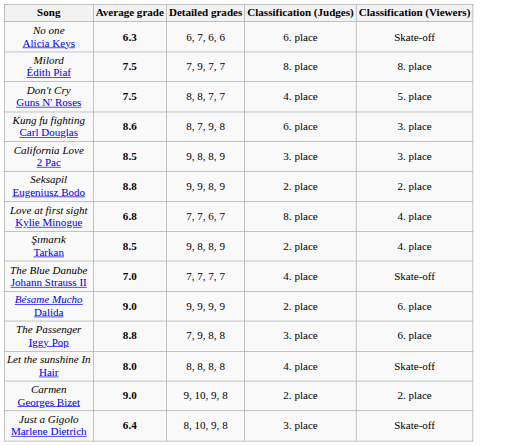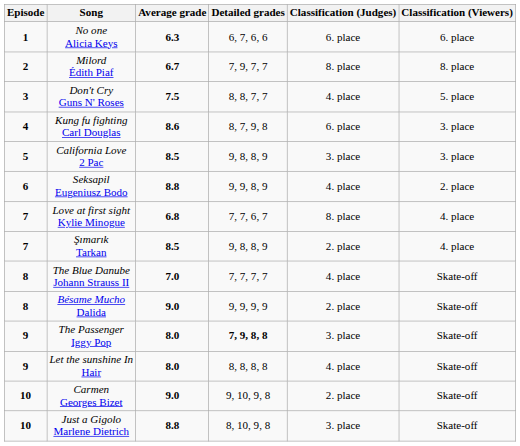 <table class="wikitable">
 <tr>
+<th>Episode</th>
 <th>Song</th>
 <th>Average grade</th>
 <th>Detailed grades</th>
 <th>Classification (Judges)</th>
 <th>Classification (Viewers)</th>
 </tr>
 <tr -->
+<td align="center"><strong>1</strong></td>
 <td align="center"><em>No one</em> <br> <a href='#'>Alicia Keys</a></td>
 <td align="center"><strong>6.3</strong></td>
 <td align="center">6, 7, 6, 6</td>
 <td align="center">6. place</td>
-<td align="center">Skate-off</td>
+<td align="center">6. place</td>
 </tr>
 <tr -->
+<td align="center"><strong>2</strong></td>
 <td align="center"><em>Milord</em> <br> <a href='#'>Édith Piaf</a></td>
-<td align="center"><strong>7.5</strong></td>
+<td align="center"><strong>6.7</strong></td>
 <td align="center">7, 9, 7, 7</td>
 <td align="center">8. place</td>
 <td align="center">8. place</td>
 </tr>
 <tr -->
+<td align="center"><strong>3</strong></td>
 <td align="center"><em>Don't Cry</em> <br> <a href='#'>Guns N' Roses</a></td>
 <td align="center"><strong>7.5</strong></td>
 <td align="center">8, 8, 7, 7</td>
 <td align="center">4. place</td>
 <td align="center">5. place</td>
 </tr>
 <tr -->
+<td align="center"><strong>4</strong></td>
 <td align="center"><em>Kung fu fighting</em> <br> <a href='#'>Carl Douglas</a></td>
 <td align="center"><strong>8.6</strong></td>
 <td align="center">8, 7, 9, 8</td>
 <td align="center">6. place</td>
 <td align="center">3. place</td>
 </tr>
 <tr -->
+<td align="center"><strong>5</strong></td>
 <td align="center"><em>California Love</em> <br> <a href='#'>2 Pac</a></td>
 <td align="center"><strong>8.5</strong></td>
 <td align="center">9, 8, 8, 9</td>
 <td align="center">3. place</td>
 <td align="center">3. place</td>
 </tr>
 <tr -->
+<td align="center"><strong>6</strong></td>
 <td align="center"><em>Seksapil</em> <br> <a href='#'>Eugeniusz Bodo</a></td>
 <td align="center"><strong>8.8</strong></td>
 <td align="center">9, 9, 8, 9</td>
-<td align="center">2. place</td>
+<td align="center">4. place</td>
 <td align="center">2. place</td>
 </tr>
 <tr -->
+<td align="center"><strong>7</strong></td>
 <td align="center"><em>Love at first sight</em> <br> <a href='#'>Kylie Minogue</a></td>
 <td align="center"><strong>6.8</strong></td>
 <td align="center">7, 7, 6, 7</td>
 <td align="center">8. place</td>
 <td align="center">4. place</td>
 </tr>
 <tr -->
+<td align="center"><strong>7</strong></td>
 <td align="center"><em>Şımarık</em> <br> <a href='#'>Tarkan</a></td>
 <td align="center"><strong>8.5</strong></td>
 <td align="center">9, 8, 8, 9</td>
 <td align="center">2. place</td>
 <td align="center">4. place</td>
 </tr>
 <tr -->
+<td align="center"><strong>8</strong></td>
 <td align="center"><em>The Blue Danube</em> <br> <a href='#'>Johann Strauss II</a></td>
 <td align="center"><strong>7.0</strong></td>
 <td align="center">7, 7, 7, 7</td>
 <td align="center">4. place</td>
 <td align="center">Skate-off</td>
 </tr>
 <tr -->
+<td align="center"><strong>8</strong></td>
 <td align="center"><em><a href='#'>Bésame Mucho</a></em> <br> <a href='#'>Dalida</a></td>
 <td align="center"><strong>9.0</strong></td>
 <td align="center">9, 9, 9, 9</td>
 <td align="center">2. place</td>
-<td align="center">6. place</td>
+<td align="center">Skate-off</td>
 </tr>
 <tr -->
+<td align="center"><strong>9</strong></td>
 <td align="center"><em>The Passenger</em> <br> <a href='#'>Iggy Pop</a></td>
-<td align="center"><strong>8.8</strong></td>
-<td align="center">7, 9, 8, 8</td>
+<td align="center"><strong>8.0</strong></td>
+<td align="center"><strong>7, 9, 8, 8</strong></td>
 <td align="center">3. place</td>
-<td align="center">6. place</td>
+<td align="center">Skate-off</td>
 </tr>
 <tr -->
+<td align="center"><strong>9</strong></td>
 <td align="center"><em>Let the sunshine In</em> <br> <a href='#'>Hair</a></td>
 <td align="center"><strong>8.0</strong></td>
 <td align="center">8, 8, 8, 8</td>
 <td align="center">4. place</td>
 <td align="center">Skate-off</td>
 </tr>
 <tr -->
+<td align="center"><strong>10</strong></td>
 <td align="center"><em>Carmen</em> <br> <a href='#'>Georges Bizet</a></td>
 <td align="center"><strong>9.0</strong></td>
 <td align="center">9, 10, 9, 8</td>
 <td align="center">2. place</td>
-<td align="center">2. place</td>
+<td align="center">Skate-off</td>
 </tr>
 <tr -->
+<td align="center"><strong>10</strong></td>
 <td align="center"><em>Just a Gigolo</em> <br> <a href='#'>Marlene Dietrich</a></td>
-<td align="center"><strong>6.4</strong></td>
+<td align="center"><strong>8.8</strong></td>
 <td align="center">8, 10, 9, 8</td>
 <td align="center">3. place</td>
 <td align="center">Skate-off</td>
 </tr>
 </table>
